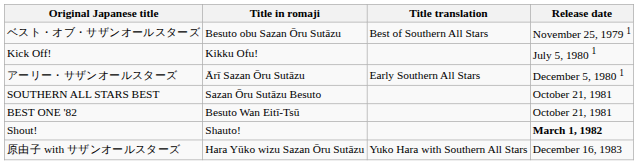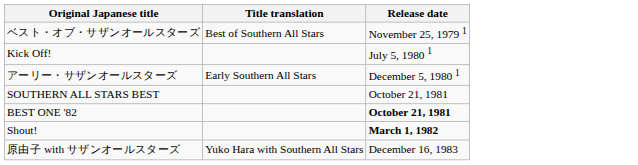 <table class="wikitable">
 <tr>
 <th>Original Japanese title</th>
-<th>Title in romaji</th>
 <th>Title translation</th>
 <th>Release date</th>
 </tr>
 <tr>
 <td>ベスト・オブ・サザンオールスターズ</td>
-<td>Besuto obu Sazan Ōru Sutāzu</td>
 <td>Best of Southern All Stars</td>
 <td>November 25, 1979 <sup>1</sup></td>
 </tr>
 <tr>
 <td>Kick Off!</td>
-<td>Kikku Ofu!</td>
 <td></td>
 <td>July 5, 1980 <sup>1</sup></td>
 </tr>
 <tr>
 <td>アーリー・サザンオールスターズ</td>
-<td>Ārī Sazan Ōru Sutāzu</td>
 <td>Early Southern All Stars</td>
 <td>December 5, 1980 <sup>1</sup></td>
 </tr>
 <tr>
 <td>SOUTHERN ALL STARS BEST</td>
-<td>Sazan Ōru Sutāzu Besuto</td>
 <td></td>
 <td>October 21, 1981</td>
 </tr>
 <tr>
 <td>BEST ONE '82</td>
-<td>Besuto Wan Eitī-Tsū</td>
 <td></td>
-<td>October 21, 1981</td>
+<td><strong>October 21, 1981</strong></td>
 </tr>
 <tr>
 <td>Shout!</td>
-<td>Shauto!</td>
 <td></td>
 <td><strong>March 1, 1982</strong></td>
 </tr>
 <tr>
 <td>原由子 with サザンオールスターズ</td>
-<td>Hara Yūko wizu Sazan Ōru Sutāzu</td>
 <td>Yuko Hara with Southern All Stars</td>
 <td>December 16, 1983</td>
 </tr>
 </table>
